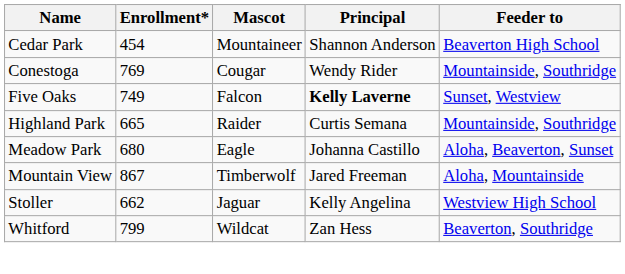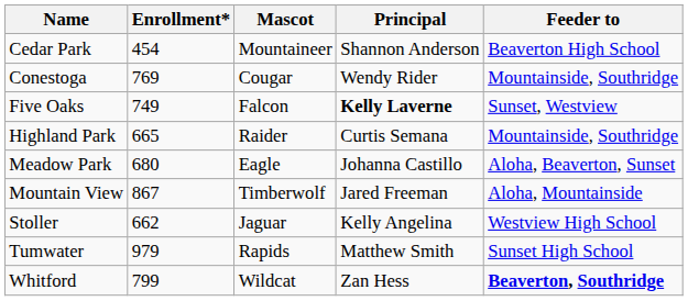 <table class="wikitable">
 <tr>
 <th>Name</th>
 <th>Enrollment*</th>
 <th>Mascot</th>
 <th>Principal</th>
 <th>Feeder to</th>
 </tr>
 <tr>
 <td>Cedar Park</td>
 <td>454</td>
 <td>Mountaineer</td>
 <td>Shannon Anderson</td>
 <td><a href='#'>Beaverton High School</a></td>
 </tr>
 <tr>
 <td>Conestoga</td>
 <td>769</td>
 <td>Cougar</td>
 <td>Wendy Rider</td>
 <td><a href='#'>Mountainside</a>, <a href='#'>Southridge</a></td>
 </tr>
 <tr>
 <td>Five Oaks</td>
 <td>749</td>
 <td>Falcon</td>
 <td><strong>Kelly Laverne</strong></td>
 <td><a href='#'>Sunset</a>, <a href='#'>Westview</a></td>
 </tr>
 <tr>
 <td>Highland Park</td>
 <td>665</td>
 <td>Raider</td>
 <td>Curtis Semana</td>
 <td><a href='#'>Mountainside</a>, <a href='#'>Southridge</a></td>
 </tr>
 <tr>
 <td>Meadow Park</td>
 <td>680</td>
 <td>Eagle</td>
 <td>Johanna Castillo</td>
 <td><a href='#'>Aloha</a>, <a href='#'>Beaverton</a>, <a href='#'>Sunset</a></td>
 </tr>
 <tr>
 <td>Mountain View</td>
 <td>867</td>
 <td>Timberwolf</td>
 <td>Jared Freeman</td>
 <td><a href='#'>Aloha</a>, <a href='#'>Mountainside</a></td>
 </tr>
 <tr>
 <td>Stoller</td>
 <td>662</td>
 <td>Jaguar</td>
 <td>Kelly Angelina</td>
 <td><a href='#'>Westview High School</a></td>
 </tr>
 <tr>
+<td>Tumwater</td>
+<td>979</td>
+<td>Rapids</td>
+<td>Matthew Smith</td>
+<td><a href='#'>Sunset High School</a></td>
+</tr>
+<tr>
 <td>Whitford</td>
 <td>799</td>
 <td>Wildcat</td>
 <td>Zan Hess</td>
-<td><a href='#'>Beaverton</a>, <a href='#'>Southridge</a></td>
+<td><strong><a href='#'>Beaverton</a>, <a href='#'>Southridge</a></strong></td>
 </tr>
 </table>
